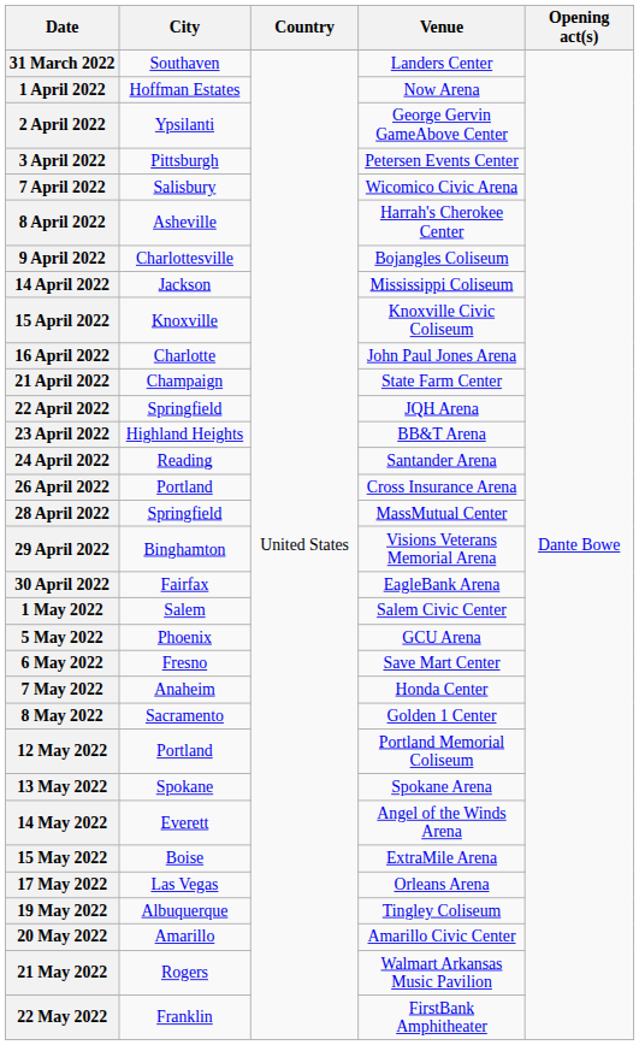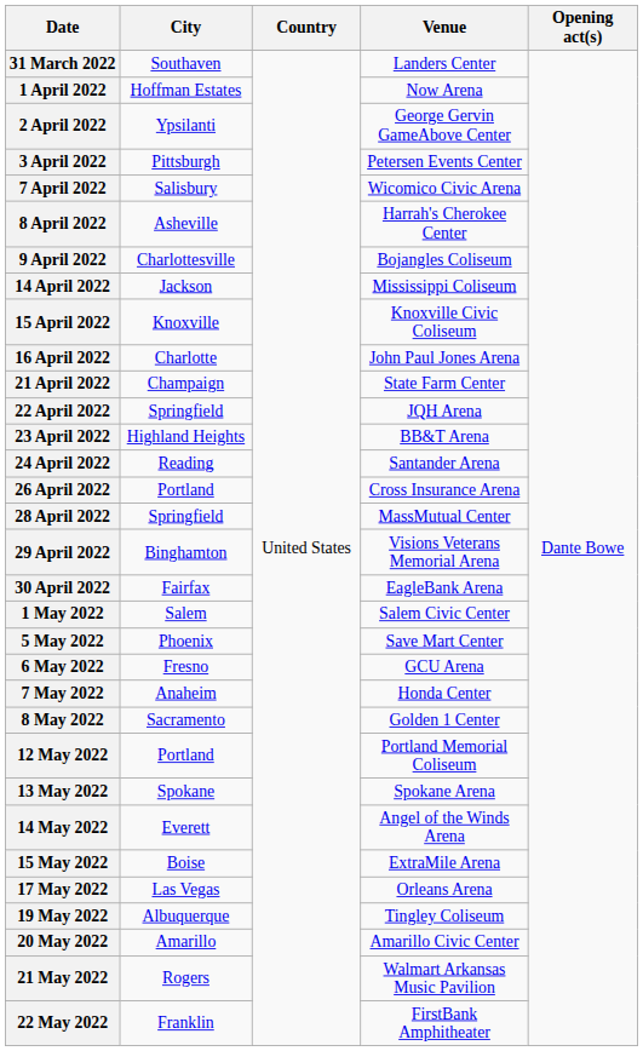 <table class="wikitable plainrowheaders" style="text-align:center;">
 <tr>
 <th scope="col" style="width:12em;">Date</th>
 <th scope="col" style="width:10em;">City</th>
 <th scope="col" style="width:10em;">Country</th>
 <th scope="col" style="width:16em;">Venue</th>
 <th scope="col" style="width:10em;">Opening act(s)</th>
 </tr>
 <tr>
 <th scope="row" style="text-align:center;">31 March 2022</th>
 <td><a href='#'>Southaven</a></td>
 <td rowspan="32">United States</td>
 <td><a href='#'>Landers Center</a></td>
 <td rowspan="32"><a href='#'>Dante Bowe</a></td>
 </tr>
 <tr>
 <th scope="row" style="text-align:center;">1 April 2022</th>
 <td><a href='#'>Hoffman Estates</a></td>
 <td><a href='#'>Now Arena</a></td>
 </tr>
 <tr>
 <th scope="row" style="text-align:center;">2 April 2022</th>
 <td><a href='#'>Ypsilanti</a></td>
 <td><a href='#'>George Gervin GameAbove Center</a></td>
 </tr>
 <tr>
 <th scope="row" style="text-align:center;">3 April 2022</th>
 <td><a href='#'>Pittsburgh</a></td>
 <td><a href='#'>Petersen Events Center</a></td>
 </tr>
 <tr>
 <th scope="row" style="text-align:center;">7 April 2022</th>
 <td><a href='#'>Salisbury</a></td>
 <td><a href='#'>Wicomico Civic Arena</a></td>
 </tr>
 <tr>
 <th scope="row" style="text-align:center;">8 April 2022</th>
 <td><a href='#'>Asheville</a></td>
 <td><a href='#'>Harrah's Cherokee Center</a></td>
 </tr>
 <tr>
 <th scope="row" style="text-align:center;">9 April 2022</th>
 <td><a href='#'>Charlottesville</a></td>
 <td><a href='#'>Bojangles Coliseum</a></td>
 </tr>
 <tr>
 <th scope="row" style="text-align:center;">14 April 2022</th>
 <td><a href='#'>Jackson</a></td>
 <td><a href='#'>Mississippi Coliseum</a></td>
 </tr>
 <tr>
 <th scope="row" style="text-align:center;">15 April 2022</th>
 <td><a href='#'>Knoxville</a></td>
 <td><a href='#'>Knoxville Civic Coliseum</a></td>
 </tr>
 <tr>
 <th scope="row" style="text-align:center;">16 April 2022</th>
 <td><a href='#'>Charlotte</a></td>
 <td><a href='#'>John Paul Jones Arena</a></td>
 </tr>
 <tr>
 <th scope="row" style="text-align:center;">21 April 2022</th>
 <td><a href='#'>Champaign</a></td>
 <td><a href='#'>State Farm Center</a></td>
 </tr>
 <tr>
 <th scope="row" style="text-align:center;">22 April 2022</th>
 <td><a href='#'>Springfield</a></td>
 <td><a href='#'>JQH Arena</a></td>
 </tr>
 <tr>
 <th scope="row" style="text-align:center;">23 April 2022</th>
 <td><a href='#'>Highland Heights</a></td>
 <td><a href='#'>BB&T Arena</a></td>
 </tr>
 <tr>
 <th scope="row" style="text-align:center;">24 April 2022</th>
 <td><a href='#'>Reading</a></td>
 <td><a href='#'>Santander Arena</a></td>
 </tr>
 <tr>
 <th scope="row" style="text-align:center;">26 April 2022</th>
 <td><a href='#'>Portland</a></td>
 <td><a href='#'>Cross Insurance Arena</a></td>
 </tr>
 <tr>
 <th scope="row" style="text-align:center;">28 April 2022</th>
 <td><a href='#'>Springfield</a></td>
 <td><a href='#'>MassMutual Center</a></td>
 </tr>
 <tr>
 <th scope="row" style="text-align:center;">29 April 2022</th>
 <td><a href='#'>Binghamton</a></td>
 <td><a href='#'>Visions Veterans Memorial Arena</a></td>
 </tr>
 <tr>
 <th scope="row" style="text-align:center;">30 April 2022</th>
 <td><a href='#'>Fairfax</a></td>
 <td><a href='#'>EagleBank Arena</a></td>
 </tr>
 <tr>
 <th scope="row" style="text-align:center;">1 May 2022</th>
 <td><a href='#'>Salem</a></td>
 <td><a href='#'>Salem Civic Center</a></td>
 </tr>
 <tr>
 <th scope="row" style="text-align:center;">5 May 2022</th>
 <td><a href='#'>Phoenix</a></td>
-<td><a href='#'>GCU Arena</a></td>
+<td><a href='#'>Save Mart Center</a></td>
 </tr>
 <tr>
 <th scope="row" style="text-align:center;">6 May 2022</th>
 <td><a href='#'>Fresno</a></td>
-<td><a href='#'>Save Mart Center</a></td>
+<td><a href='#'>GCU Arena</a></td>
 </tr>
 <tr>
 <th scope="row" style="text-align:center;">7 May 2022</th>
 <td><a href='#'>Anaheim</a></td>
 <td><a href='#'>Honda Center</a></td>
 </tr>
 <tr>
 <th scope="row" style="text-align:center;">8 May 2022</th>
 <td><a href='#'>Sacramento</a></td>
 <td><a href='#'>Golden 1 Center</a></td>
 </tr>
 <tr>
 <th scope="row" style="text-align:center;">12 May 2022</th>
 <td><a href='#'>Portland</a></td>
 <td><a href='#'>Portland Memorial Coliseum</a></td>
 </tr>
 <tr>
 <th scope="row" style="text-align:center;">13 May 2022</th>
 <td><a href='#'>Spokane</a></td>
 <td><a href='#'>Spokane Arena</a></td>
 </tr>
 <tr>
 <th scope="row" style="text-align:center;">14 May 2022</th>
 <td><a href='#'>Everett</a></td>
 <td><a href='#'>Angel of the Winds Arena</a></td>
 </tr>
 <tr>
 <th scope="row" style="text-align:center;">15 May 2022</th>
 <td><a href='#'>Boise</a></td>
 <td><a href='#'>ExtraMile Arena</a></td>
 </tr>
 <tr>
 <th scope="row" style="text-align:center;">17 May 2022</th>
 <td><a href='#'>Las Vegas</a></td>
 <td><a href='#'>Orleans Arena</a></td>
 </tr>
 <tr>
 <th scope="row" style="text-align:center;">19 May 2022</th>
 <td><a href='#'>Albuquerque</a></td>
 <td><a href='#'>Tingley Coliseum</a></td>
 </tr>
 <tr>
 <th scope="row" style="text-align:center;">20 May 2022</th>
 <td><a href='#'>Amarillo</a></td>
 <td><a href='#'>Amarillo Civic Center</a></td>
 </tr>
 <tr>
 <th scope="row" style="text-align:center;">21 May 2022</th>
 <td><a href='#'>Rogers</a></td>
 <td><a href='#'>Walmart Arkansas Music Pavilion</a></td>
 </tr>
 <tr>
 <th scope="row" style="text-align:center;">22 May 2022</th>
 <td><a href='#'>Franklin</a></td>
 <td><a href='#'>FirstBank Amphitheater</a></td>
 </tr>
 </table>
